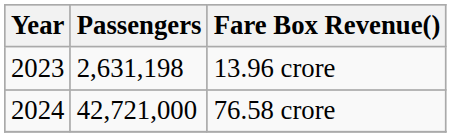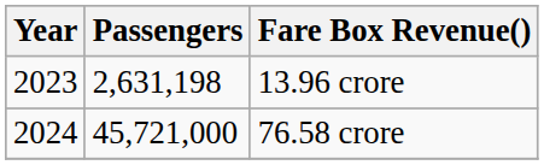 <table class="wikitable">
 <tr>
 <th>Year</th>
 <th>Passengers</th>
 <th>Fare Box Revenue()</th>
 </tr>
 <tr>
 <td>2023</td>
 <td>2,631,198</td>
 <td>13.96 crore</td>
 </tr>
 <tr>
 <td>2024</td>
-<td>42,721,000</td>
+<td>45,721,000</td>
 <td>76.58 crore</td>
 </tr>
 <tr>
 </tr>
 </table>
